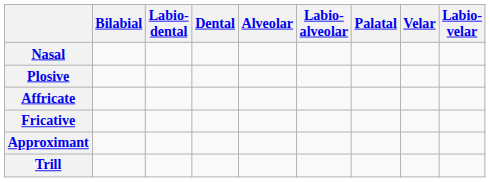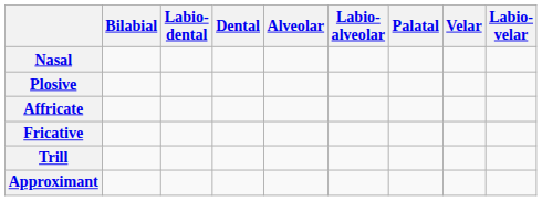 <table class="wikitable" style=text-align:center>
 <tr>
 <th></th>
 <th><a href='#'>Bilabial</a></th>
 <th><a href='#'>Labio-<br>dental</a></th>
 <th><a href='#'>Dental</a></th>
 <th><a href='#'>Alveolar</a></th>
 <th><a href='#'>Labio-<br>alveolar</a></th>
 <th><a href='#'>Palatal</a></th>
 <th><a href='#'>Velar</a></th>
 <th><a href='#'>Labio-<br>velar</a></th>
 </tr>
 <tr>
 <th><a href='#'>Nasal</a></th>
 <td></td>
 <td></td>
 <td></td>
 <td></td>
 <td></td>
 <td></td>
 <td></td>
 <td></td>
 </tr>
 <tr>
 <th><a href='#'>Plosive</a></th>
 <td> </td>
 <td></td>
 <td> </td>
 <td></td>
 <td></td>
 <td></td>
 <td> </td>
 <td> </td>
 </tr>
 <tr>
 <th><a href='#'>Affricate</a></th>
 <td></td>
 <td></td>
 <td></td>
 <td></td>
 <td> </td>
 <td></td>
 <td></td>
 <td></td>
 </tr>
 <tr>
 <th><a href='#'>Fricative</a></th>
 <td></td>
 <td> </td>
 <td> </td>
 <td></td>
 <td> </td>
 <td></td>
 <td></td>
 <td></td>
 </tr>
 <tr>
+<th><a href='#'>Trill</a></th>
+<td></td>
+<td></td>
+<td></td>
+<td></td>
+<td></td>
+<td></td>
+<td></td>
+<td></td>
+</tr>
+<tr>
 <th><a href='#'>Approximant</a></th>
 <td></td>
 <td></td>
 <td></td>
 <td></td>
 <td></td>
 <td></td>
 <td></td>
 <td></td>
 </tr>
-<tr>
-<th><a href='#'>Trill</a></th>
-<td></td>
-<td></td>
-<td></td>
-<td></td>
-<td></td>
-<td></td>
-<td></td>
-<td></td>
-</tr>
 </table>
